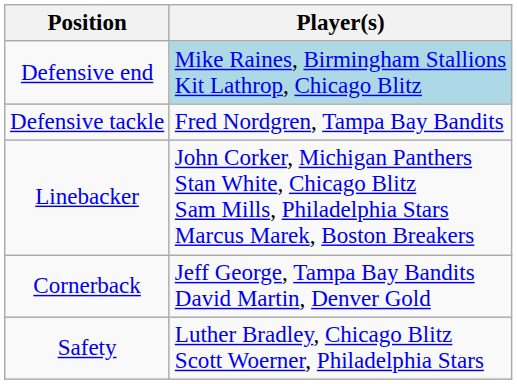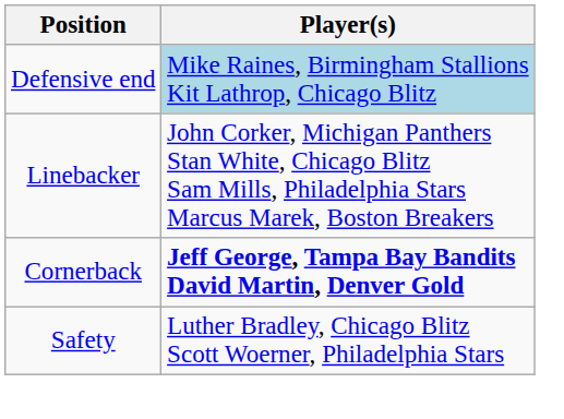 <table class="wikitable">
 <tr>
 <th>Position</th>
 <th>Player(s)</th>
 </tr>
 <tr>
 <td style="text-align:center"><a href='#'>Defensive end</a></td>
 <td style="background: lightblue;"> <a href='#'>Mike Raines</a>, <a href='#'>Birmingham Stallions</a><br> <a href='#'>Kit Lathrop</a>, <a href='#'>Chicago Blitz</a></td>
 </tr>
 <tr>
-<td style="text-align:center"><a href='#'>Defensive tackle</a></td>
-<td> <a href='#'>Fred Nordgren</a>, <a href='#'>Tampa Bay Bandits</a></td>
-</tr>
-<tr>
 <td style="text-align:center"><a href='#'>Linebacker</a></td>
 <td> <a href='#'>John Corker</a>, <a href='#'>Michigan Panthers</a><br> <a href='#'>Stan White</a>, <a href='#'>Chicago Blitz</a><br> <a href='#'>Sam Mills</a>, <a href='#'>Philadelphia Stars</a><br> <a href='#'>Marcus Marek</a>, <a href='#'>Boston Breakers</a></td>
 </tr>
 <tr>
 <td style="text-align:center"><a href='#'>Cornerback</a></td>
-<td> <a href='#'>Jeff George</a>, <a href='#'>Tampa Bay Bandits</a><br> <a href='#'>David Martin</a>, <a href='#'>Denver Gold</a></td>
+<td><strong> <a href='#'>Jeff George</a>, <a href='#'>Tampa Bay Bandits</a><br> <a href='#'>David Martin</a>, <a href='#'>Denver Gold</a></strong></td>
 </tr>
 <tr>
 <td style="text-align:center"><a href='#'>Safety</a></td>
 <td> <a href='#'>Luther Bradley</a>, <a href='#'>Chicago Blitz</a><br> <a href='#'>Scott Woerner</a>, <a href='#'>Philadelphia Stars</a></td>
 </tr>
 </table>
